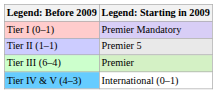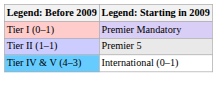 <table class=wikitable style=font-size:90%>
 <tr>
 <th>Legend: Before 2009</th>
 <th>Legend: Starting in 2009</th>
 </tr>
 <tr>
 <td style="background:#fcc;">Tier I (0–1)</td>
 <td style="background:#d8cef6;">Premier Mandatory</td>
 </tr>
 <tr>
 <td style="background:#ccf;">Tier II (1–1)</td>
 <td style="background:#e9e9e9;">Premier 5</td>
 </tr>
 <tr>
-<td style="background:#cfc;">Tier III (6–4)</td>
-<td style="background:#d4f1c5;">Premier</td>
-</tr>
-<tr>
 <td style="background:#6cf;">Tier IV & V (4–3)</td>
 <td style="background:#fff;">International (0–1)</td>
 </tr>
 </table>
